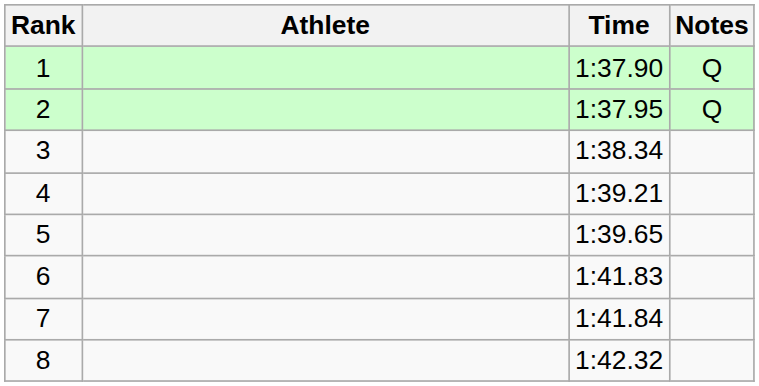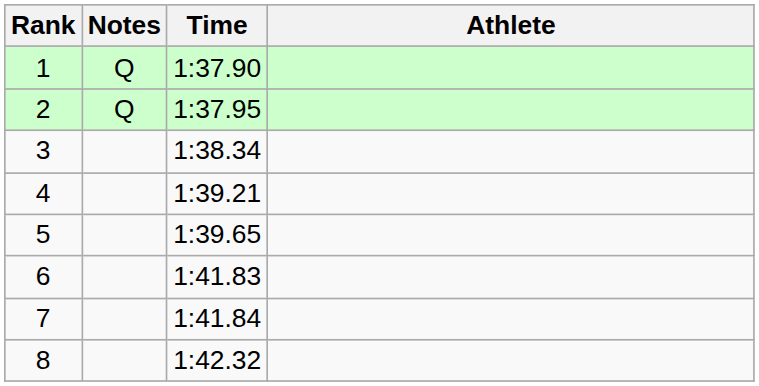 <table class="wikitable" style="text-align:center">
 <tr>
 <th>Rank</th>
+<th>Notes</th>
+<th>Time</th>
 <th Style="width:18em">Athlete</th>
-<th>Time</th>
-<th>Notes</th>
 </tr>
 <tr style="background:#cfc">
 <td>1</td>
+<td>Q</td>
+<td>1:37.90</td>
 <td style="text-align:left"></td>
-<td>1:37.90</td>
-<td>Q</td>
 </tr>
 <tr style="background:#cfc">
 <td>2</td>
+<td>Q</td>
+<td>1:37.95</td>
 <td style="text-align:left"></td>
-<td>1:37.95</td>
-<td>Q</td>
 </tr>
 <tr>
 <td>3</td>
+<td></td>
+<td>1:38.34</td>
 <td style="text-align:left"></td>
-<td>1:38.34</td>
-<td></td>
 </tr>
 <tr>
 <td>4</td>
+<td></td>
+<td>1:39.21</td>
 <td style="text-align:left"></td>
-<td>1:39.21</td>
-<td></td>
 </tr>
 <tr>
 <td>5</td>
+<td></td>
+<td>1:39.65</td>
 <td style="text-align:left"></td>
-<td>1:39.65</td>
-<td></td>
 </tr>
 <tr>
 <td>6</td>
+<td></td>
+<td>1:41.83</td>
 <td style="text-align:left"></td>
-<td>1:41.83</td>
-<td></td>
 </tr>
 <tr>
 <td>7</td>
+<td></td>
+<td>1:41.84</td>
 <td style="text-align:left"></td>
-<td>1:41.84</td>
-<td></td>
 </tr>
 <tr>
 <td>8</td>
+<td></td>
+<td>1:42.32</td>
 <td style="text-align:left"></td>
-<td>1:42.32</td>
-<td></td>
 </tr>
 </table>
